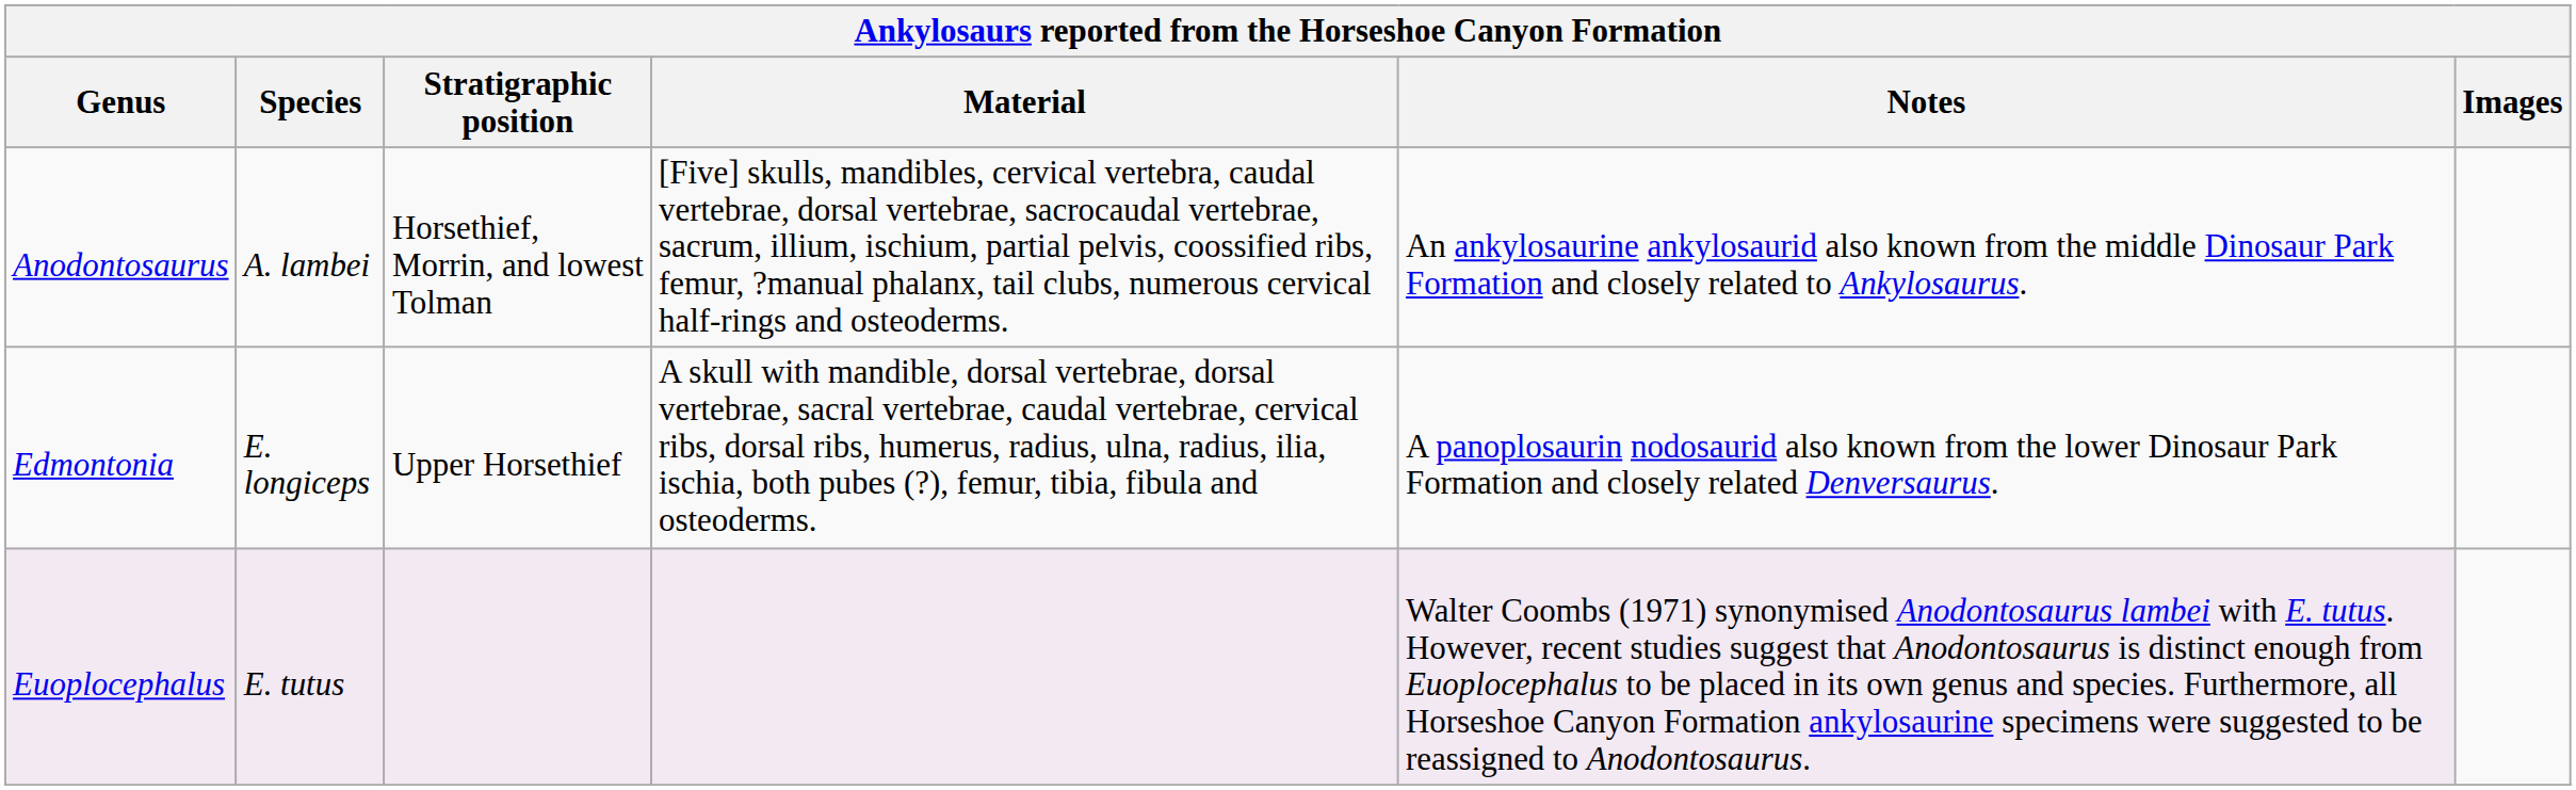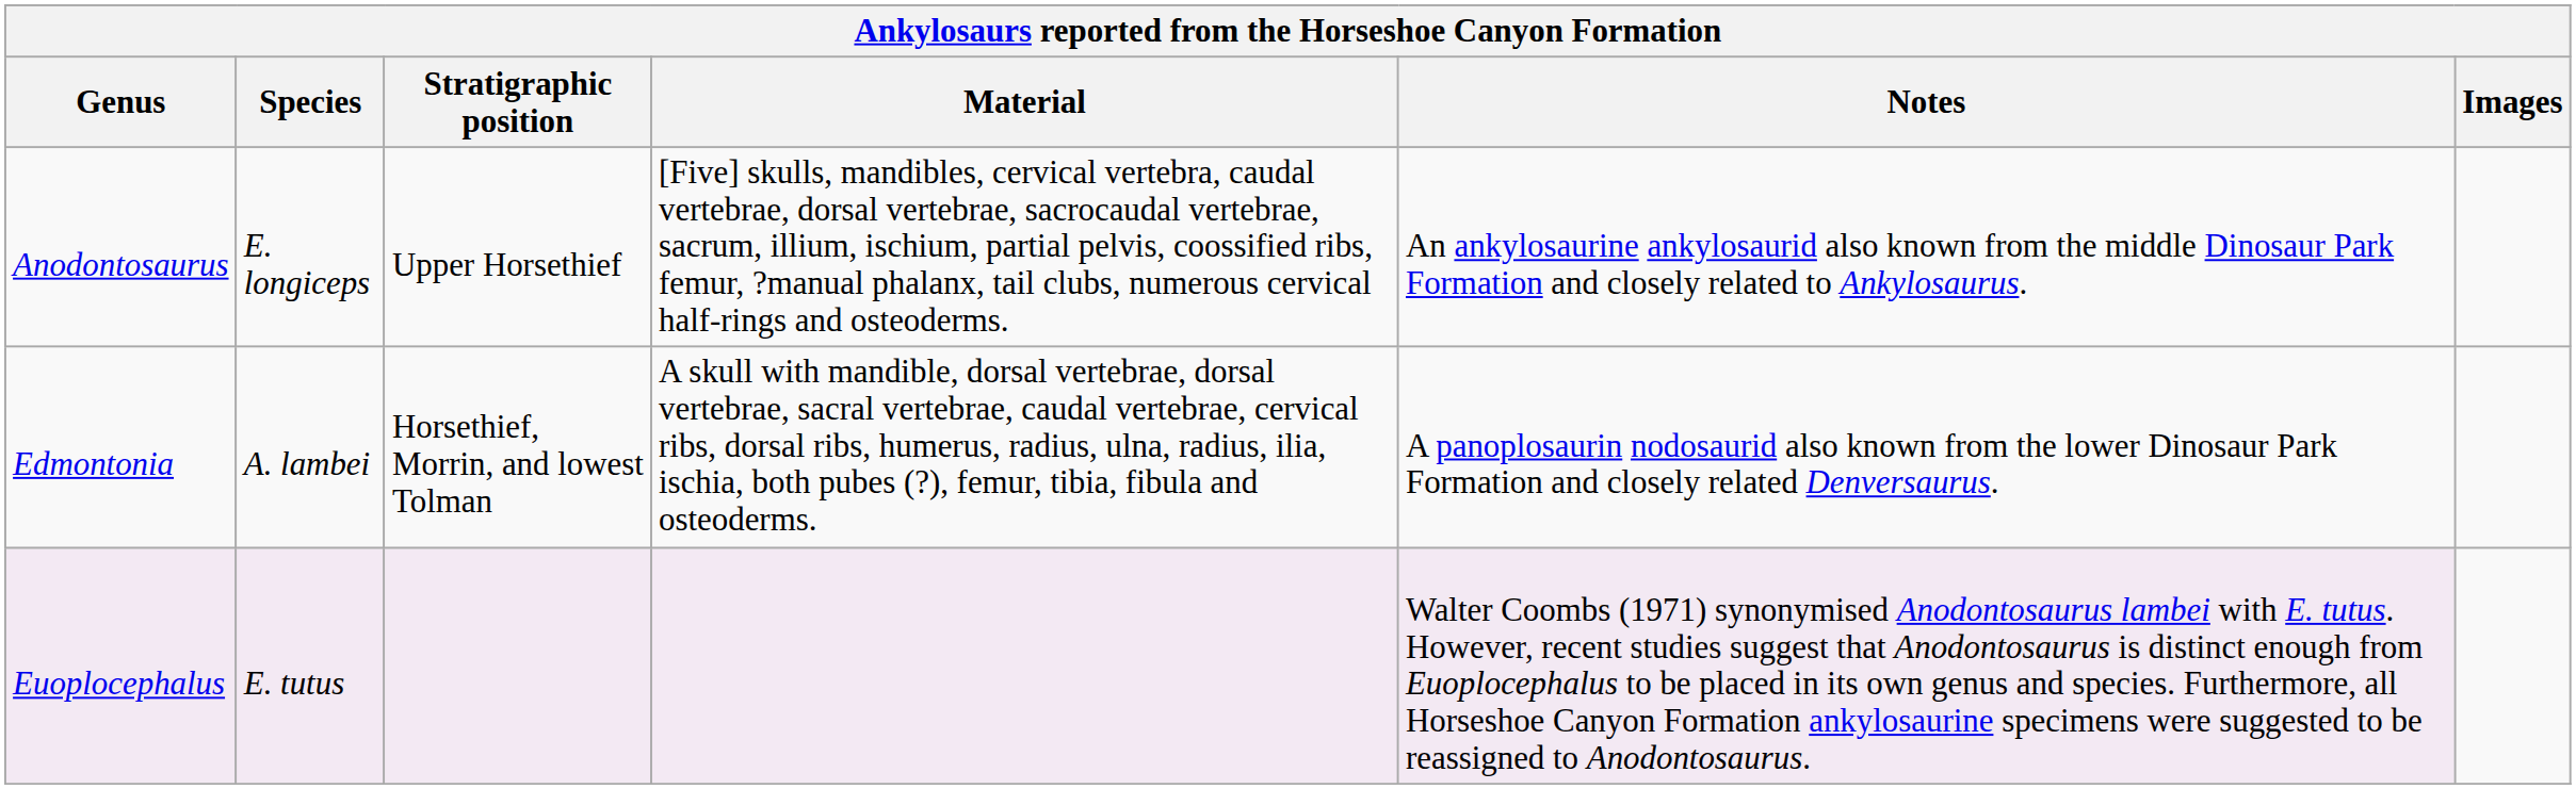 <table class="wikitable" align="center" >
 <tr>
 <th colspan="6" align="center"><strong><a href='#'>Ankylosaurs</a> reported from the Horseshoe Canyon Formation</strong></th>
 </tr>
 <tr>
 <th>Genus</th>
 <th>Species</th>
 <th>Stratigraphic position</th>
 <th>Material</th>
 <th>Notes</th>
 <th>Images</th>
 </tr>
 <tr>
 <td><br><em><a href='#'>Anodontosaurus</a></em></td>
-<td><br><em>A. lambei</em></td>
-<td><br>Horsethief, Morrin, and lowest Tolman</td>
+<td><br><em>E. longiceps</em></td>
+<td><br>Upper Horsethief</td>
 <td>[Five] skulls, mandibles, cervical vertebra, caudal vertebrae, dorsal vertebrae, sacrocaudal vertebrae, sacrum, illium, ischium, partial pelvis, coossified ribs, femur, ?manual phalanx, tail clubs, numerous cervical half-rings and osteoderms.</td>
 <td><br>An <a href='#'>ankylosaurine</a> <a href='#'>ankylosaurid</a> also known from the middle <a href='#'>Dinosaur Park Formation</a> and closely related to <em><a href='#'>Ankylosaurus</a></em>.</td>
 <td><br></td>
 </tr>
 <tr>
 <td><br><em><a href='#'>Edmontonia</a></em></td>
-<td><br><em>E. longiceps</em></td>
-<td><br>Upper Horsethief</td>
+<td><br><em>A. lambei</em></td>
+<td><br>Horsethief, Morrin, and lowest Tolman</td>
 <td>A skull with mandible, dorsal vertebrae, dorsal vertebrae, sacral vertebrae, caudal vertebrae, cervical ribs, dorsal ribs, humerus, radius, ulna, radius, ilia, ischia, both pubes (?), femur, tibia, fibula and osteoderms.</td>
 <td><br>A <a href='#'>panoplosaurin</a> <a href='#'>nodosaurid</a> also known from the lower Dinosaur Park Formation and closely related <em><a href='#'>Denversaurus</a></em>.</td>
 <td><br></td>
 </tr>
 <tr>
 <td style="background:#f3e9f3;"><br><em><a href='#'>Euoplocephalus</a></em></td>
 <td style="background:#f3e9f3;"><br><em>E. tutus</em></td>
 <td style="background:#f3e9f3;"></td>
 <td style="background:#f3e9f3;"></td>
 <td style="background:#f3e9f3;"><br>Walter Coombs (1971) synonymised <em><a href='#'>Anodontosaurus lambei</a></em> with <em><a href='#'>E. tutus</a></em>. However, recent studies suggest that <em>Anodontosaurus</em> is distinct enough from <em>Euoplocephalus</em> to be placed in its own genus and species. Furthermore, all Horseshoe Canyon Formation <a href='#'>ankylosaurine</a> specimens were suggested to be reassigned to <em>Anodontosaurus</em>.</td>
 <td><br></td>
 </tr>
 <tr>
 </tr>
 </table>
